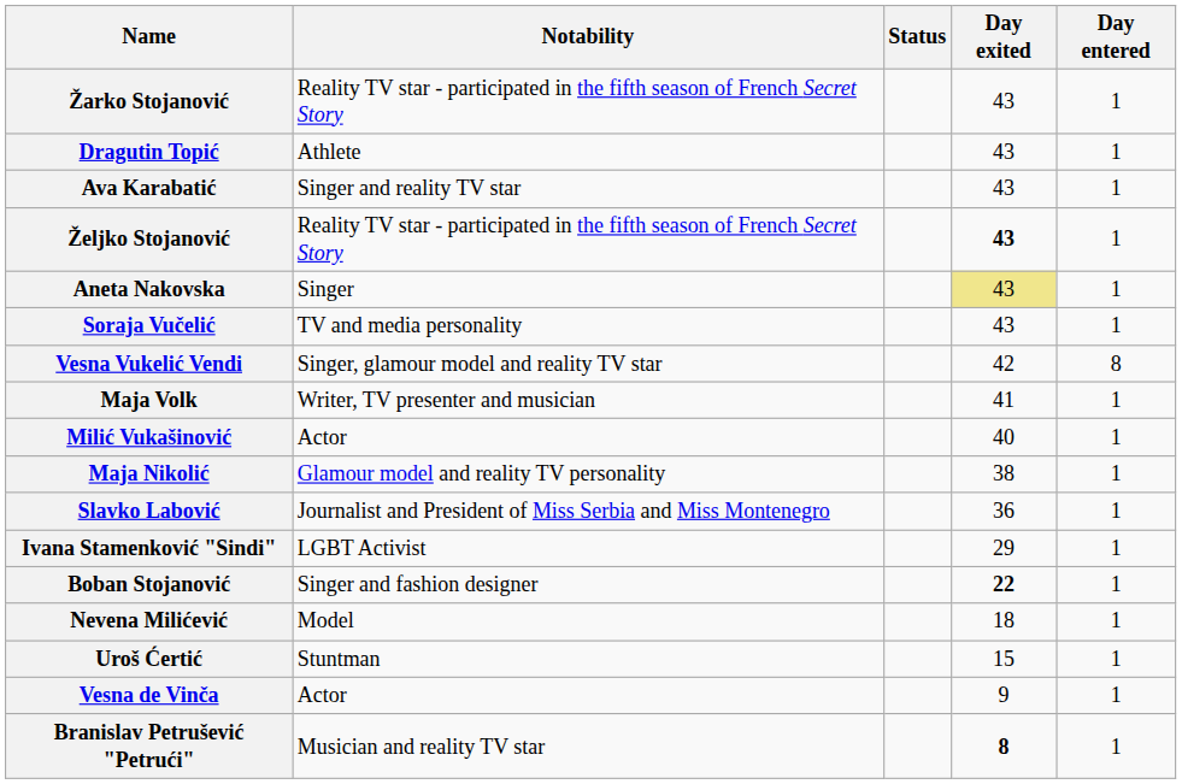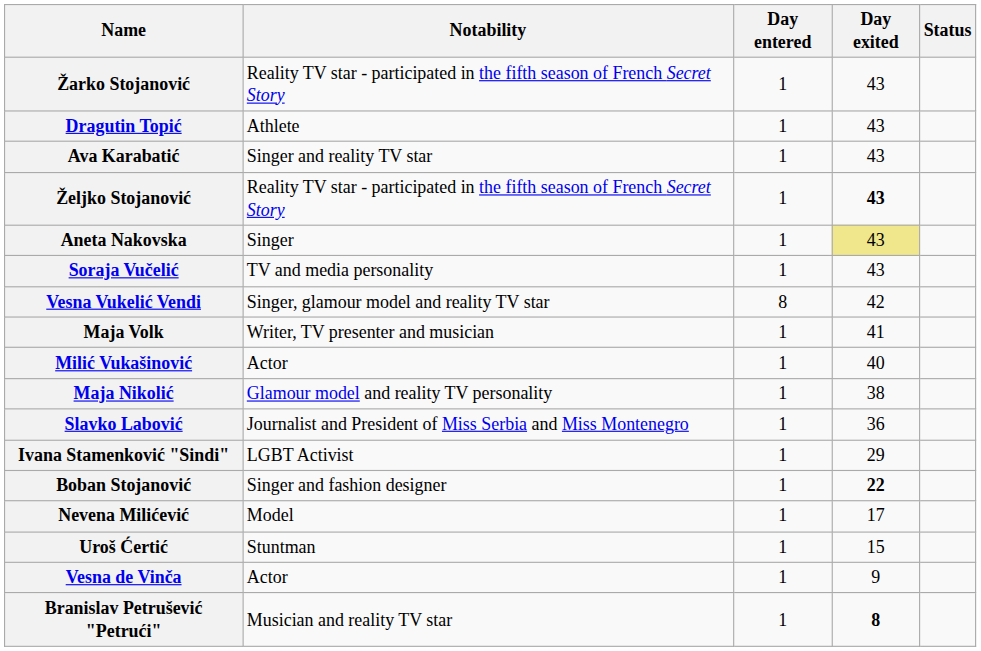 <table class="wikitable sortable" style="text-align:left; line-height:20px; width:auto;">
 <tr>
 <th scope="col">Name</th>
 <th scope="col">Notability</th>
+<th scope="col">Day entered</th>
+<th scope="col">Day exited</th>
 <th scope="col">Status</th>
-<th scope="col">Day exited</th>
-<th scope="col">Day entered</th>
 </tr>
 <tr>
 <th>Žarko Stojanović</th>
 <td>Reality TV star - participated in <a href='#'>the fifth season of French <em>Secret Story</em></a></td>
+<td align="center">1</td>
+<td align="center">43</td>
 <td></td>
-<td align="center">43</td>
-<td align="center">1</td>
 </tr>
 <tr>
 <th><a href='#'>Dragutin Topić</a></th>
 <td>Athlete</td>
+<td align="center">1</td>
+<td align="center">43</td>
 <td></td>
-<td align="center">43</td>
-<td align="center">1</td>
 </tr>
 <tr>
 <th>Ava Karabatić</th>
 <td>Singer and reality TV star</td>
+<td align="center">1</td>
+<td align="center">43</td>
 <td></td>
-<td align="center">43</td>
-<td align="center">1</td>
 </tr>
 <tr>
 <th>Željko Stojanović</th>
 <td>Reality TV star - participated in <a href='#'>the fifth season of French <em>Secret Story</em></a></td>
+<td align="center">1</td>
+<td align="center"><strong>43</strong></td>
 <td></td>
-<td align="center"><strong>43</strong></td>
-<td align="center">1</td>
 </tr>
 <tr>
 <th>Aneta Nakovska</th>
 <td>Singer</td>
+<td align="center">1</td>
+<td align="center" style="background: khaki;">43</td>
 <td></td>
-<td align="center" style="background: khaki;">43</td>
-<td align="center">1</td>
 </tr>
 <tr>
 <th><a href='#'>Soraja Vučelić</a></th>
 <td>TV and media personality</td>
+<td align="center">1</td>
+<td align="center">43</td>
 <td></td>
-<td align="center">43</td>
-<td align="center">1</td>
 </tr>
 <tr>
 <th><a href='#'>Vesna Vukelić Vendi</a></th>
 <td>Singer, glamour model and reality TV star</td>
+<td align="center">8</td>
+<td align="center">42</td>
 <td></td>
-<td align="center">42</td>
-<td align="center">8</td>
 </tr>
 <tr>
 <th>Maja Volk</th>
 <td>Writer, TV presenter and musician</td>
+<td align="center">1</td>
+<td align="center">41</td>
 <td></td>
-<td align="center">41</td>
-<td align="center">1</td>
 </tr>
 <tr>
 <th><a href='#'>Milić Vukašinović</a></th>
 <td>Actor</td>
+<td align="center">1</td>
+<td align="center">40</td>
 <td></td>
-<td align="center">40</td>
-<td align="center">1</td>
 </tr>
 <tr>
 <th><a href='#'>Maja Nikolić</a></th>
 <td><a href='#'>Glamour model</a> and reality TV personality</td>
+<td align="center">1</td>
+<td align="center">38</td>
 <td></td>
-<td align="center">38</td>
-<td align="center">1</td>
 </tr>
 <tr>
 <th><a href='#'>Slavko Labović</a></th>
 <td>Journalist and President of <a href='#'>Miss Serbia</a> and <a href='#'>Miss Montenegro</a></td>
+<td align="center">1</td>
+<td align="center">36</td>
 <td></td>
-<td align="center">36</td>
-<td align="center">1</td>
 </tr>
 <tr>
 <th>Ivana Stamenković "Sindi"</th>
 <td>LGBT Activist</td>
+<td align="center">1</td>
+<td align="center">29</td>
 <td></td>
-<td align="center">29</td>
-<td align="center">1</td>
 </tr>
 <tr>
 <th>Boban Stojanović</th>
 <td>Singer and fashion designer</td>
+<td align="center">1</td>
+<td align="center"><strong>22</strong></td>
 <td></td>
-<td align="center"><strong>22</strong></td>
-<td align="center">1</td>
 </tr>
 <tr>
 <th>Nevena Milićević</th>
 <td>Model</td>
+<td align="center">1</td>
+<td align="center">17</td>
 <td></td>
-<td align="center">18</td>
-<td align="center">1</td>
 </tr>
 <tr>
 <th>Uroš Ćertić</th>
 <td>Stuntman</td>
+<td align="center">1</td>
+<td align="center">15</td>
 <td></td>
-<td align="center">15</td>
-<td align="center">1</td>
 </tr>
 <tr>
 <th><a href='#'>Vesna de Vinča</a></th>
 <td>Actor</td>
+<td align="center">1</td>
+<td align="center">9</td>
 <td></td>
-<td align="center">9</td>
-<td align="center">1</td>
 </tr>
 <tr>
 <th>Branislav Petrušević "Petrući"</th>
 <td>Musician and reality TV star</td>
+<td align="center">1</td>
+<td align="center"><strong>8</strong></td>
 <td></td>
-<td align="center"><strong>8</strong></td>
-<td align="center">1</td>
 </tr>
 </table>
